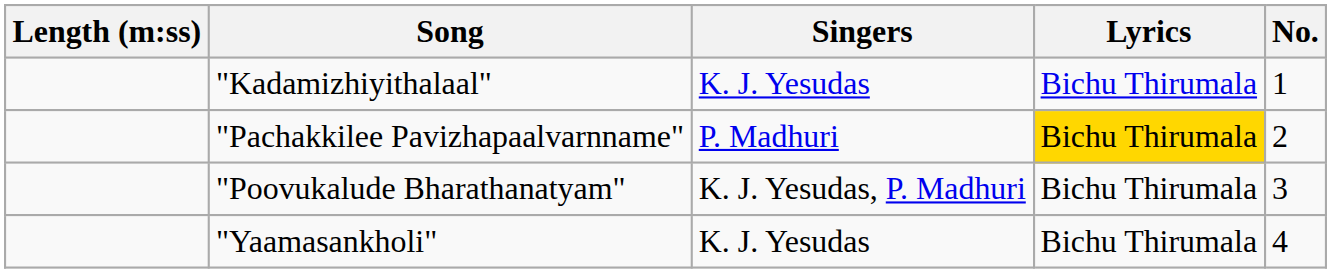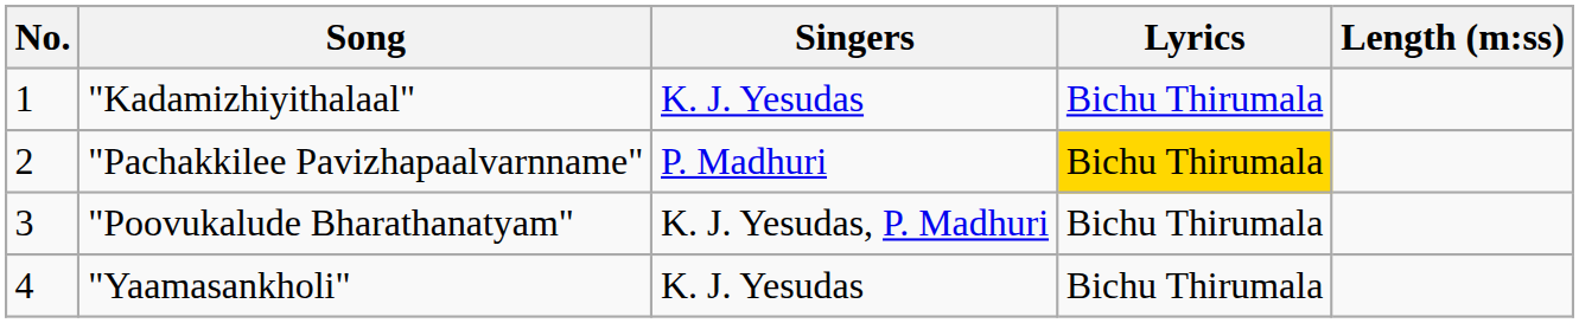 <table class="wikitable" style="font-size:95%;">
 <tr>
-<th>Length (m:ss)</th>
+<th>No.</th>
 <th>Song</th>
 <th>Singers</th>
 <th>Lyrics</th>
-<th>No.</th>
+<th>Length (m:ss)</th>
 </tr>
 <tr>
-<td></td>
+<td>1</td>
 <td>"Kadamizhiyithalaal"</td>
 <td><a href='#'>K. J. Yesudas</a></td>
 <td><a href='#'>Bichu Thirumala</a></td>
-<td>1</td>
+<td></td>
 </tr>
 <tr>
-<td></td>
+<td>2</td>
 <td>"Pachakkilee Pavizhapaalvarnname"</td>
 <td><a href='#'>P. Madhuri</a></td>
 <td style="background: gold;">Bichu Thirumala</td>
-<td>2</td>
+<td></td>
 </tr>
 <tr>
-<td></td>
+<td>3</td>
 <td>"Poovukalude Bharathanatyam"</td>
 <td>K. J. Yesudas, <a href='#'>P. Madhuri</a></td>
 <td>Bichu Thirumala</td>
-<td>3</td>
+<td></td>
 </tr>
 <tr>
-<td></td>
+<td>4</td>
 <td>"Yaamasankholi"</td>
 <td>K. J. Yesudas</td>
 <td>Bichu Thirumala</td>
-<td>4</td>
+<td></td>
 </tr>
 </table>
